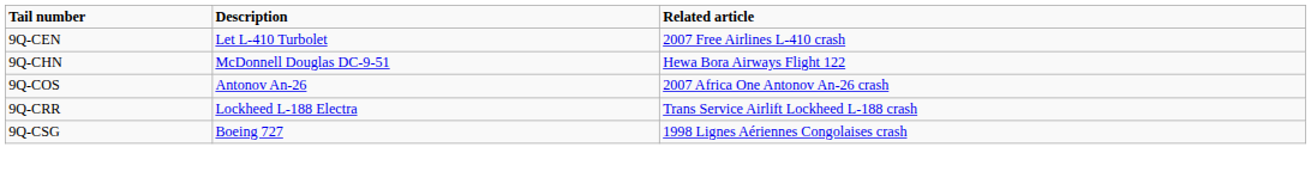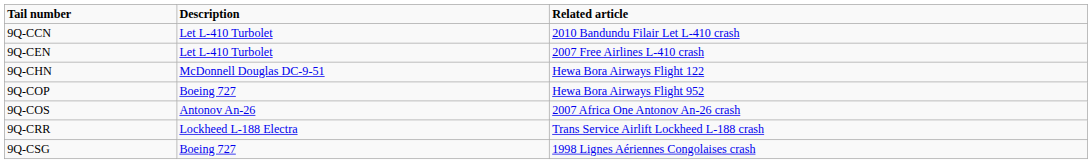 <table class="wikitable" width="90%">
 <tr>
 <td><strong>Tail number</strong></td>
 <td><strong>Description</strong></td>
 <td><strong>Related article</strong></td>
+</tr>
+<tr>
+<td>9Q-CCN</td>
+<td><a href='#'>Let L-410 Turbolet</a></td>
+<td><a href='#'>2010 Bandundu Filair Let L-410 crash</a></td>
 </tr>
 <tr>
 <td>9Q-CEN</td>
 <td><a href='#'>Let L-410 Turbolet</a></td>
 <td><a href='#'>2007 Free Airlines L-410 crash</a></td>
 </tr>
 <tr>
 <td>9Q-CHN</td>
 <td><a href='#'>McDonnell Douglas DC-9-51</a></td>
 <td><a href='#'>Hewa Bora Airways Flight 122</a></td>
+</tr>
+<tr>
+<td>9Q-COP</td>
+<td><a href='#'>Boeing 727</a></td>
+<td><a href='#'>Hewa Bora Airways Flight 952</a></td>
 </tr>
 <tr>
 <td>9Q-COS</td>
 <td><a href='#'>Antonov An-26</a></td>
 <td><a href='#'>2007 Africa One Antonov An-26 crash</a></td>
 </tr>
 <tr>
 <td>9Q-CRR</td>
 <td><a href='#'>Lockheed L-188 Electra</a></td>
 <td><a href='#'>Trans Service Airlift Lockheed L-188 crash</a></td>
 </tr>
 <tr>
 <td>9Q-CSG</td>
 <td><a href='#'>Boeing 727</a></td>
 <td><a href='#'>1998 Lignes Aériennes Congolaises crash</a></td>
 </tr>
 </table>
